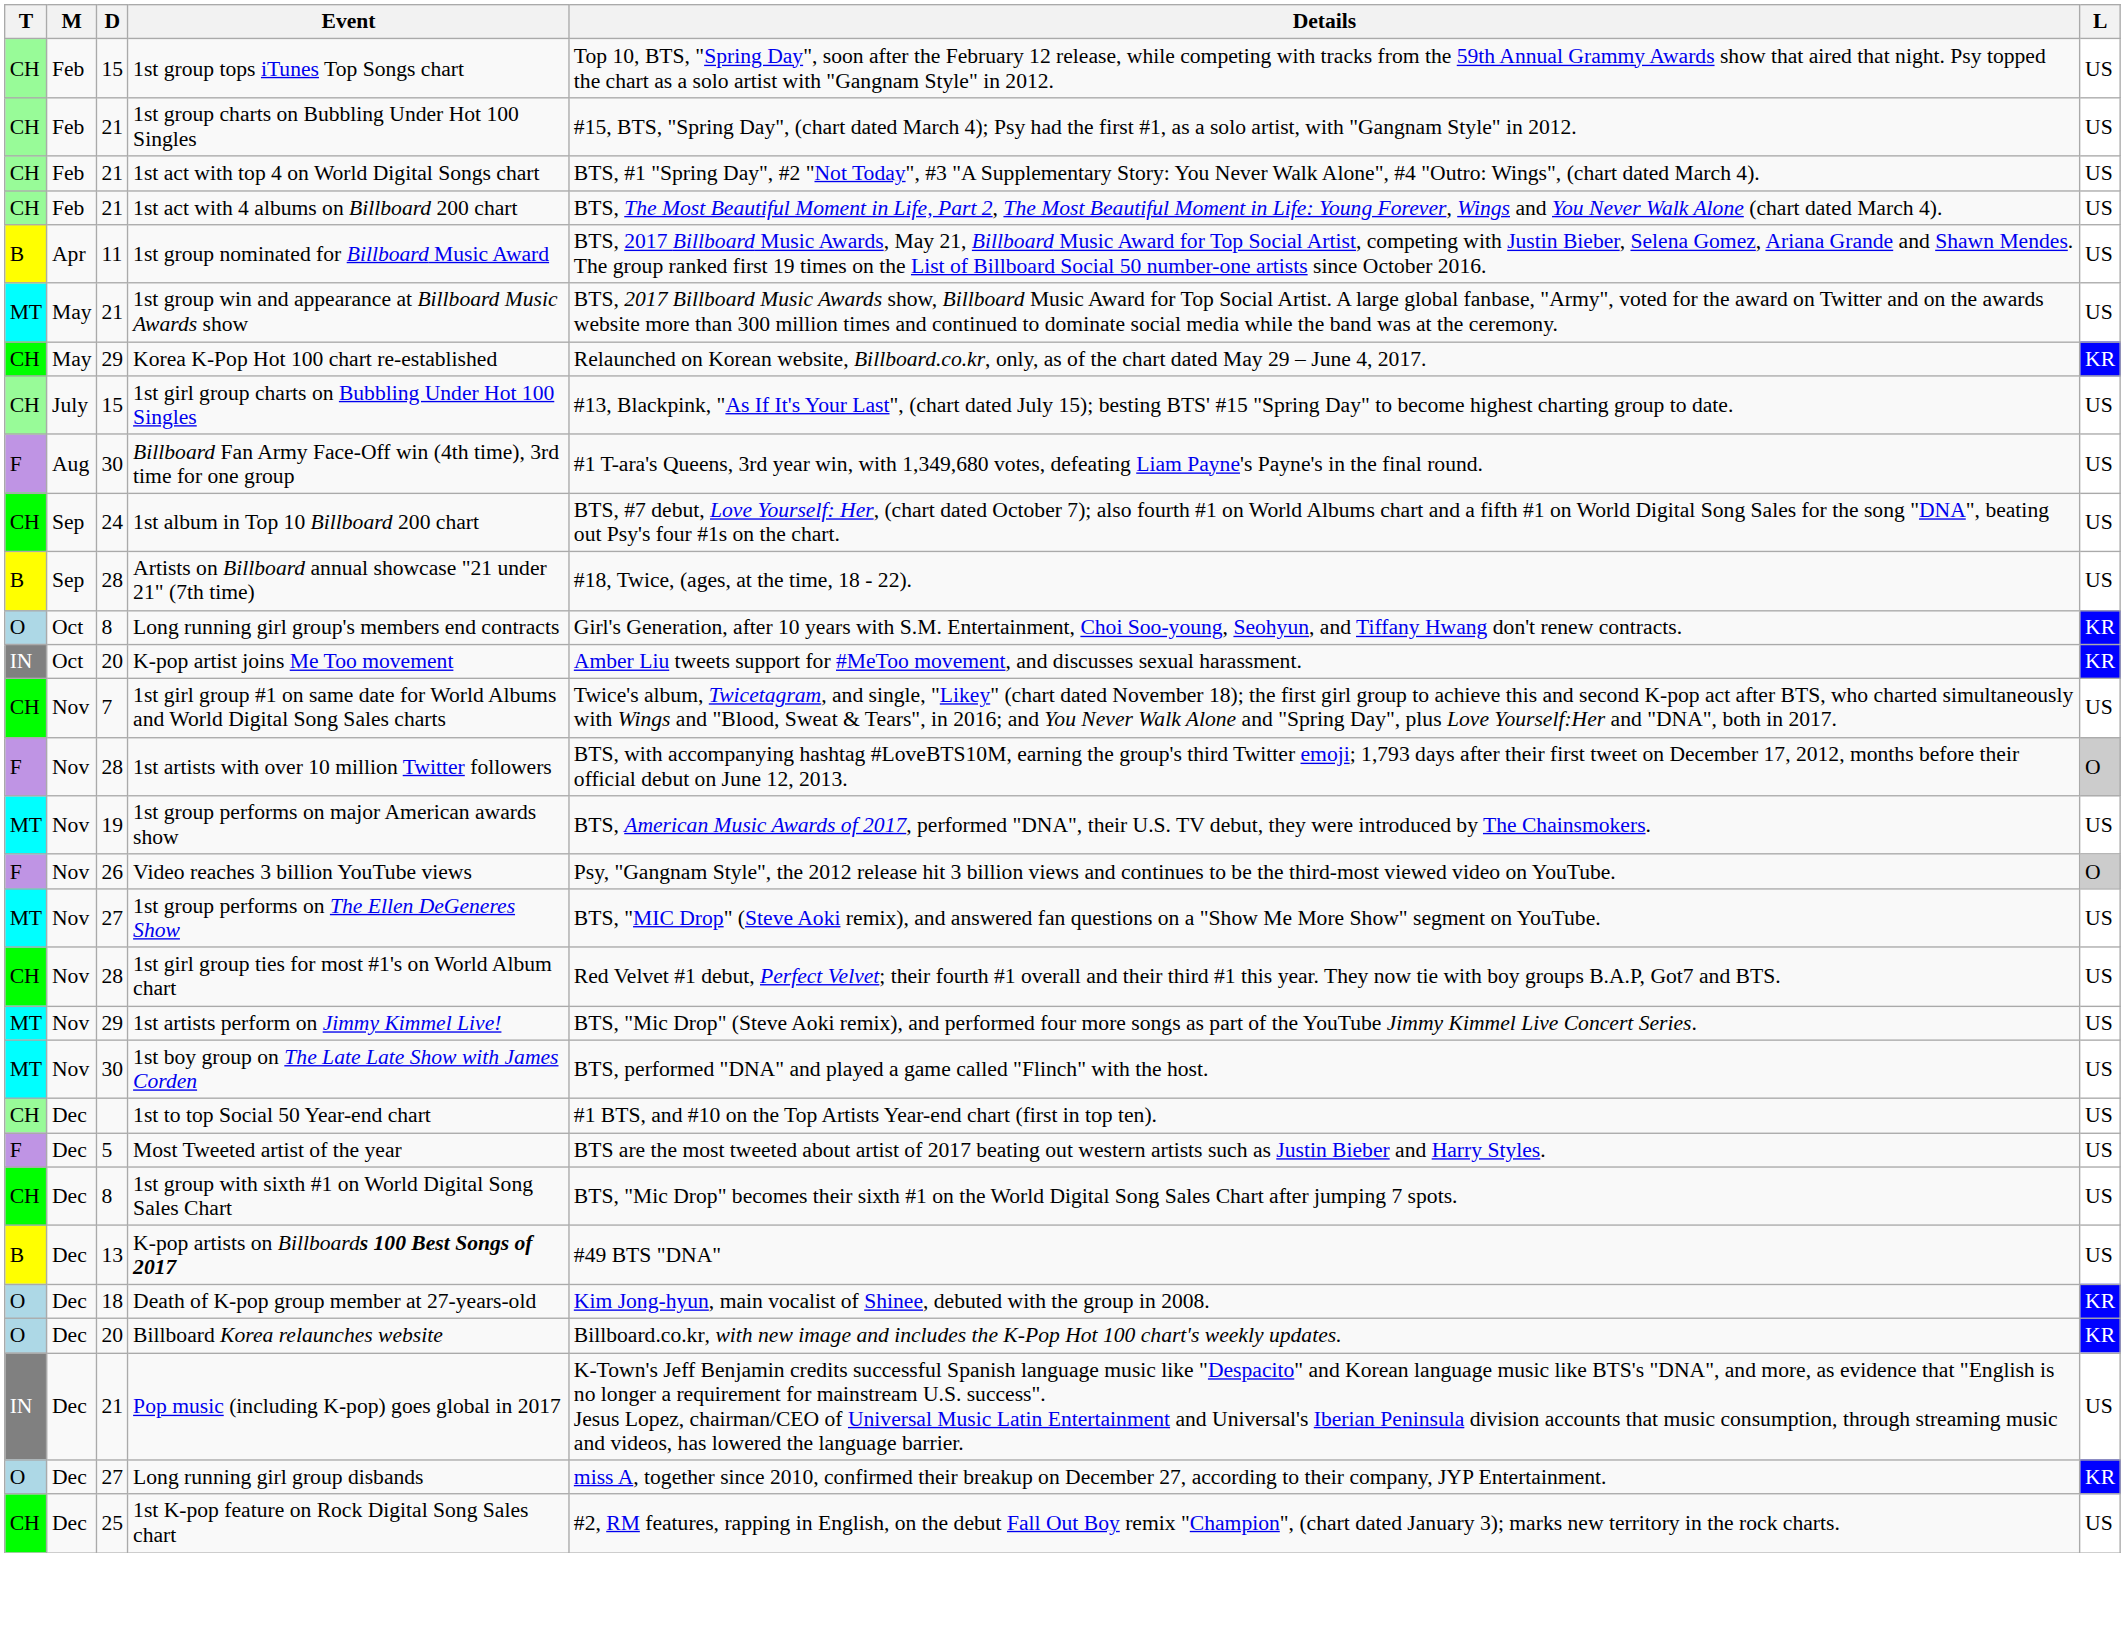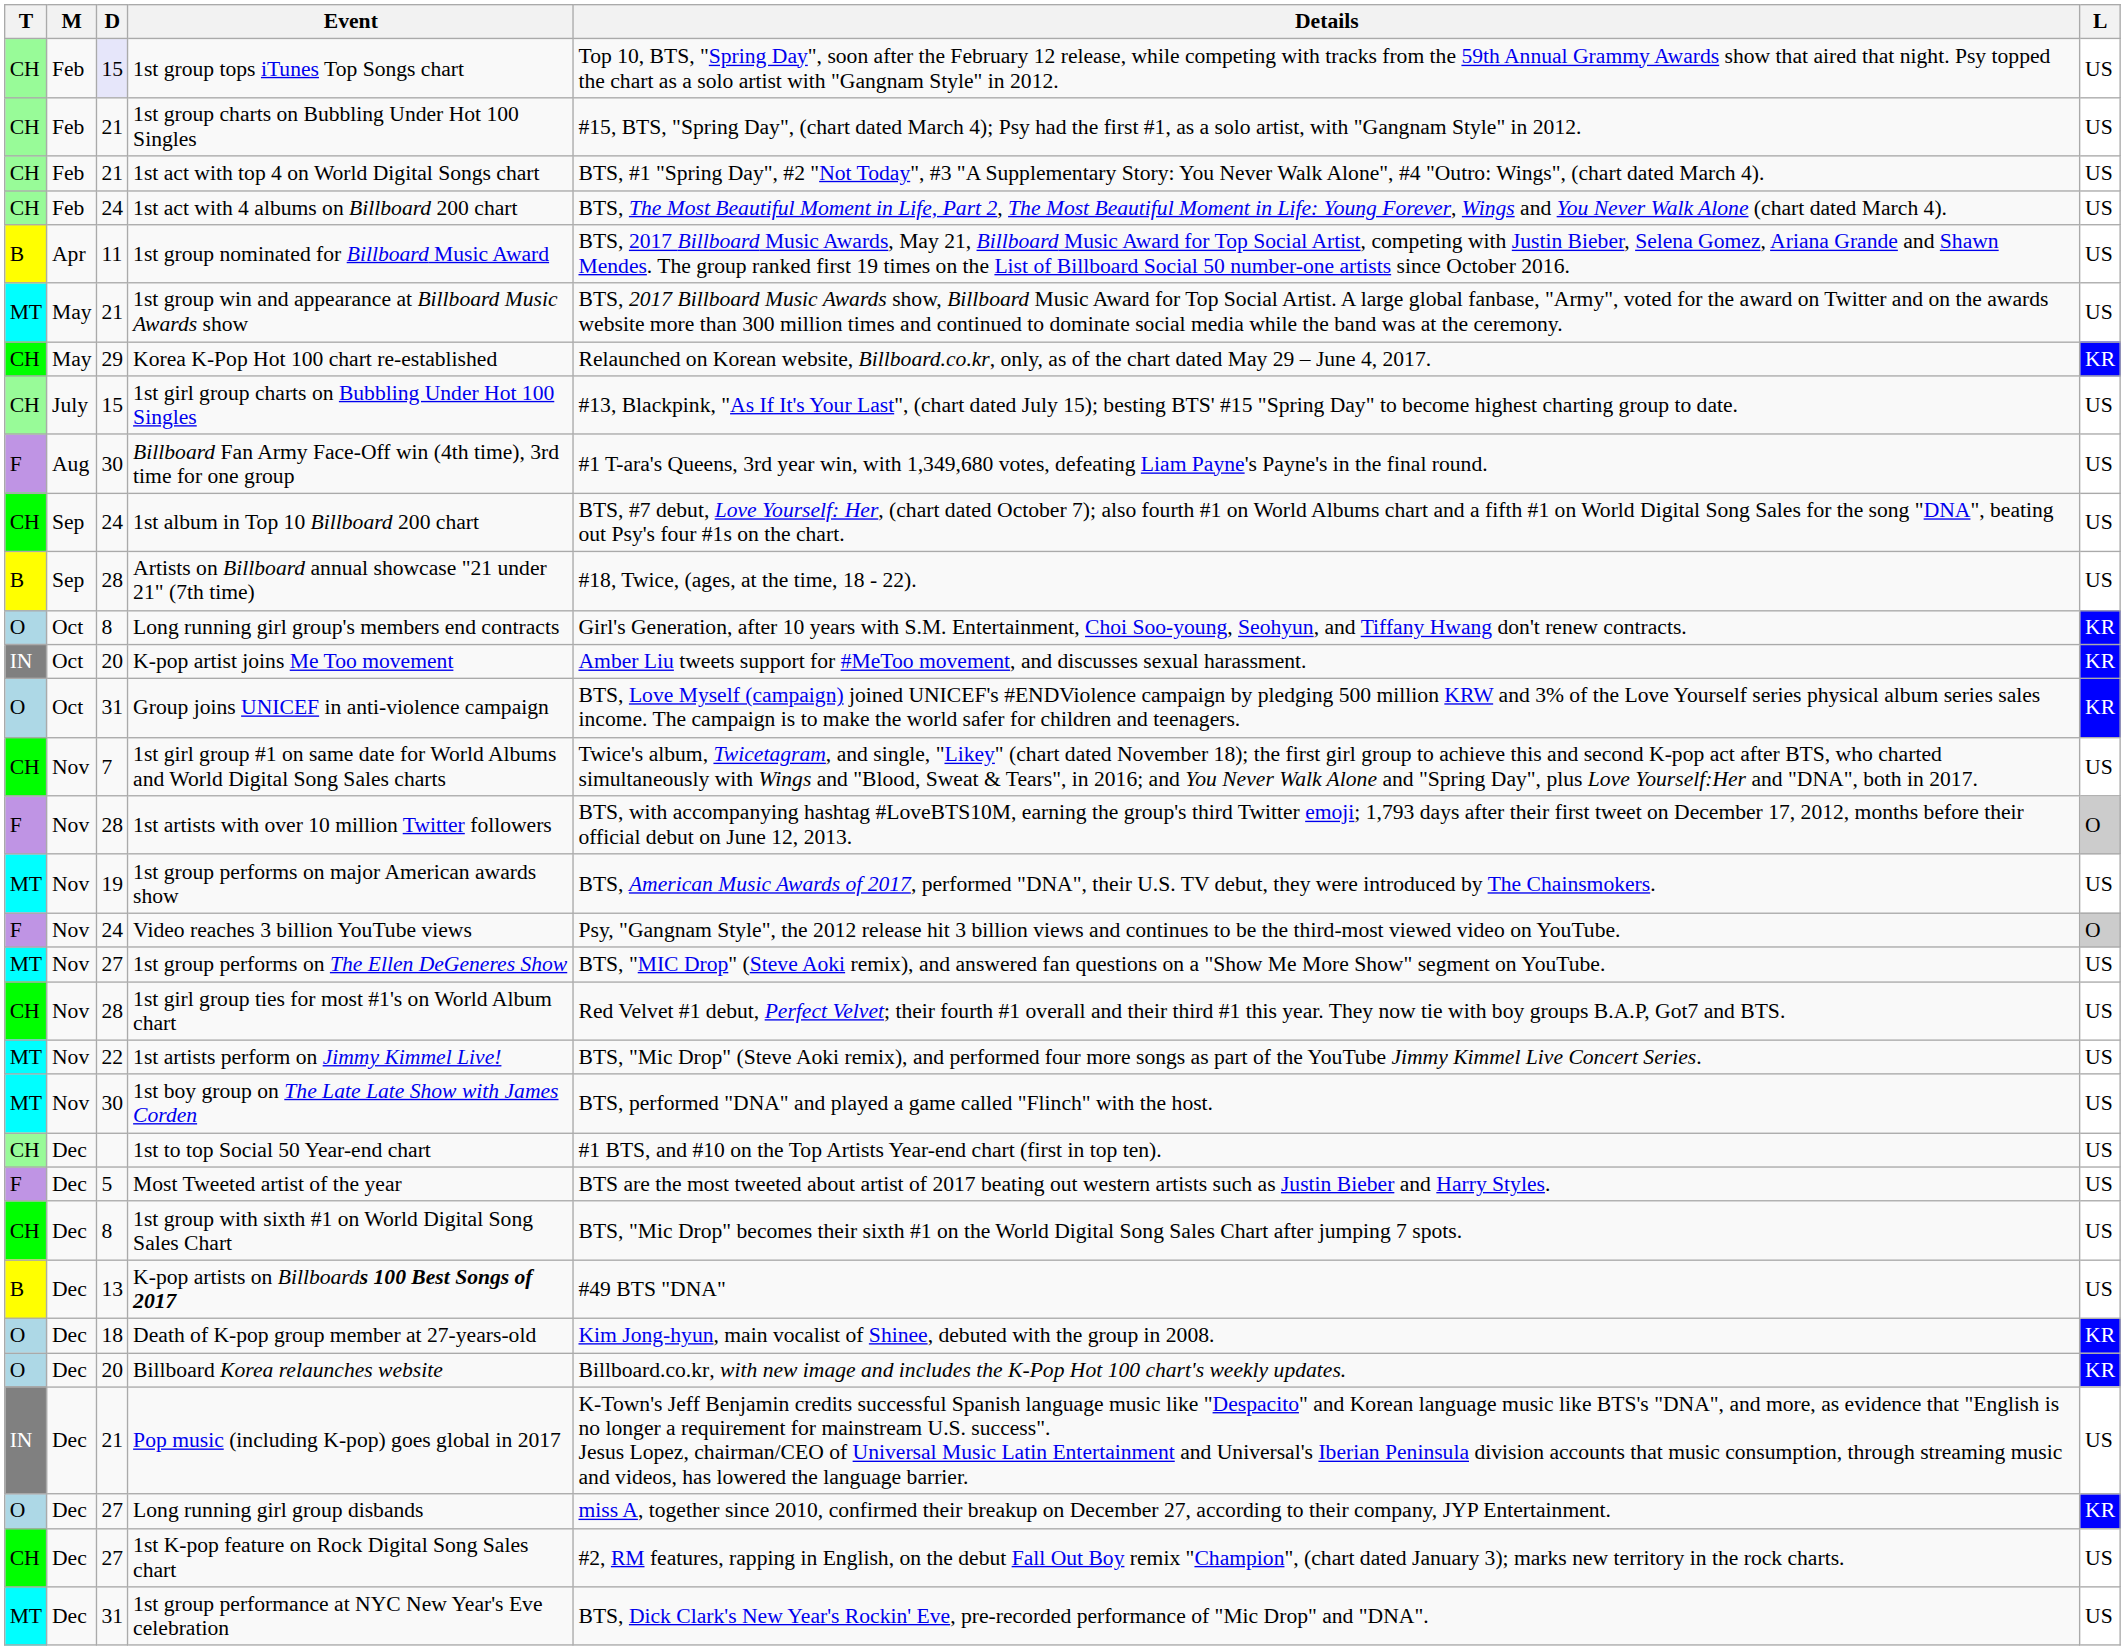 <table class="wikitable">
 <tr>
 <th>T</th>
 <th>M</th>
 <th>D</th>
 <th>Event</th>
 <th>Details</th>
 <th>L</th>
 </tr>
 <tr>
 <td style="background:palegreen">CH</td>
 <td>Feb</td>
-<td>15</td>
+<td style="background: lavender;">15</td>
 <td>1st group tops <a href='#'>iTunes</a> Top Songs chart</td>
 <td>Top 10, BTS, "<a href='#'>Spring Day</a>", soon after the February 12 release, while competing with tracks from the <a href='#'>59th Annual Grammy Awards</a> show that aired that night. Psy topped the chart as a solo artist with "Gangnam Style" in 2012.</td>
 <td style="background:white">US</td>
 </tr>
 <tr>
 <td style="background:palegreen">CH</td>
 <td>Feb</td>
 <td>21</td>
 <td>1st group charts on Bubbling Under Hot 100 Singles</td>
 <td>#15, BTS, "Spring Day", (chart dated March 4); Psy had the first #1, as a solo artist, with "Gangnam Style" in 2012.</td>
 <td style="background:white">US</td>
 </tr>
 <tr>
 <td style="background:palegreen">CH</td>
 <td>Feb</td>
 <td>21</td>
 <td>1st act with top 4 on World Digital Songs chart</td>
 <td>BTS, #1 "Spring Day", #2 "<a href='#'>Not Today</a>", #3 "A Supplementary Story: You Never Walk Alone", #4 "Outro: Wings", (chart dated March 4).</td>
 <td style="background:white">US</td>
 </tr>
 <tr>
 <td style="background:palegreen">CH</td>
 <td>Feb</td>
-<td>21</td>
+<td>24</td>
 <td>1st act with 4 albums on <em>Billboard</em> 200 chart</td>
 <td>BTS, <em><a href='#'>The Most Beautiful Moment in Life, Part 2</a></em>, <em><a href='#'>The Most Beautiful Moment in Life: Young Forever</a></em>, <em><a href='#'>Wings</a></em> and <em><a href='#'>You Never Walk Alone</a></em> (chart dated March 4).</td>
 <td style="background:white">US</td>
 </tr>
 <tr>
 <td style="background:yellow">B</td>
 <td>Apr</td>
 <td>11</td>
 <td>1st group nominated for <a href='#'><em>Billboard</em> Music Award</a></td>
 <td>BTS, <a href='#'>2017 <em>Billboard</em> Music Awards</a>, May 21, <a href='#'><em>Billboard</em> Music Award for Top Social Artist</a>, competing with <a href='#'>Justin Bieber</a>, <a href='#'>Selena Gomez</a>, <a href='#'>Ariana Grande</a> and <a href='#'>Shawn Mendes</a>. The group ranked first 19 times on the <a href='#'>List of Billboard Social 50 number-one artists</a> since October 2016.</td>
 <td style="background:white">US</td>
 </tr>
 <tr>
 <td style="background:aqua">MT</td>
 <td>May</td>
 <td>21</td>
 <td>1st group win and appearance at <em>Billboard Music Awards</em> show</td>
 <td>BTS, <em>2017 Billboard Music Awards</em> show, <em>Billboard</em> Music Award for Top Social Artist. A large global fanbase, "Army", voted for the award on Twitter and on the awards website more than 300 million times and continued to dominate social media while the band was at the ceremony.</td>
 <td style="background:white">US</td>
 </tr>
 <tr>
 <td style="background:lime">CH</td>
 <td>May</td>
 <td>29</td>
 <td>Korea K-Pop Hot 100 chart re-established</td>
 <td>Relaunched on Korean website, <em>Billboard.co.kr</em>, only, as of the chart dated May 29 – June 4, 2017.</td>
 <td style="background:blue; color:white">KR</td>
 </tr>
 <tr>
 <td style="background:palegreen">CH</td>
 <td>July</td>
 <td>15</td>
 <td>1st girl group charts on <a href='#'>Bubbling Under Hot 100 Singles</a></td>
 <td>#13, Blackpink, "<a href='#'>As If It's Your Last</a>", (chart dated July 15); besting BTS' #15 "Spring Day" to become highest charting group to date.</td>
 <td style="background:white">US</td>
 </tr>
 <tr>
 <td style="background:#BF94E4">F</td>
 <td>Aug</td>
 <td>30</td>
 <td><em>Billboard</em> Fan Army Face-Off win (4th time), 3rd time for one group</td>
 <td>#1 T-ara's Queens, 3rd year win, with 1,349,680 votes, defeating <a href='#'>Liam Payne</a>'s Payne's in the final round.</td>
 <td style="background:white">US</td>
 </tr>
 <tr>
 <td style="background:lime">CH</td>
 <td>Sep</td>
 <td>24</td>
 <td>1st album in Top 10 <em>Billboard</em> 200 chart</td>
 <td>BTS, #7 debut, <em><a href='#'>Love Yourself: Her</a></em>, (chart dated October 7); also fourth #1 on World Albums chart and a fifth #1 on World Digital Song Sales for the song "<a href='#'>DNA</a>", beating out Psy's four #1s on the chart.</td>
 <td style="background:white">US</td>
 </tr>
 <tr>
 <td style="background:yellow">B</td>
 <td>Sep</td>
 <td>28</td>
 <td>Artists on <em>Billboard</em> annual showcase "21 under 21" (7th time)</td>
 <td>#18, Twice, (ages, at the time, 18 - 22).</td>
 <td style="background:white">US</td>
 </tr>
 <tr>
 <td style="background:lightBlue">O</td>
 <td>Oct</td>
 <td>8</td>
 <td>Long running girl group's members end contracts</td>
 <td>Girl's Generation, after 10 years with S.M. Entertainment, <a href='#'>Choi Soo-young</a>, <a href='#'>Seohyun</a>, and <a href='#'>Tiffany Hwang</a> don't renew contracts.</td>
 <td style="background:blue; color:white">KR</td>
 </tr>
 <tr>
 <td style="background:gray; color:white">IN</td>
 <td>Oct</td>
 <td>20</td>
 <td>K-pop artist joins <a href='#'>Me Too movement</a></td>
 <td><a href='#'>Amber Liu</a> tweets support for <a href='#'>#MeToo movement</a>, and discusses sexual harassment.</td>
 <td style="background:blue; color:white">KR</td>
 </tr>
 <tr>
+<td style="background:lightBlue">O</td>
+<td>Oct</td>
+<td>31</td>
+<td>Group joins <a href='#'>UNICEF</a> in anti-violence campaign</td>
+<td>BTS, <a href='#'>Love Myself (campaign)</a> joined UNICEF's #ENDViolence campaign by pledging 500 million <a href='#'>KRW</a> and 3% of the Love Yourself series physical album series sales income. The campaign is to make the world safer for children and teenagers.</td>
+<td style="background:blue; color:white">KR</td>
+</tr>
+<tr>
 <td style="background:lime">CH</td>
 <td>Nov</td>
 <td>7</td>
 <td>1st girl group #1 on same date for World Albums and World Digital Song Sales charts</td>
 <td>Twice's album, <em><a href='#'>Twicetagram</a></em>, and single, "<a href='#'>Likey</a>" (chart dated November 18); the first girl group to achieve this and second K-pop act after BTS, who charted simultaneously with <em>Wings</em> and "Blood, Sweat & Tears", in 2016; and <em>You Never Walk Alone</em> and "Spring Day", plus <em>Love Yourself:Her</em> and "DNA", both in 2017.</td>
 <td style="background:white">US</td>
 </tr>
 <tr>
 <td style="background:#BF94E4">F</td>
 <td>Nov</td>
 <td>28</td>
 <td>1st artists with over 10 million <a href='#'>Twitter</a> followers</td>
 <td>BTS, with accompanying hashtag #LoveBTS10M, earning the group's third Twitter <a href='#'>emoji</a>; 1,793 days after their first tweet on December 17, 2012, months before their official debut on June 12, 2013.</td>
 <td style="background:#ccc">O</td>
 </tr>
 <tr>
 <td style="background:aqua">MT</td>
 <td>Nov</td>
 <td>19</td>
 <td>1st group performs on major American awards show</td>
 <td>BTS, <em><a href='#'>American Music Awards of 2017</a></em>, performed "DNA", their U.S. TV debut, they were introduced by <a href='#'>The Chainsmokers</a>.</td>
 <td style="background:white">US</td>
 </tr>
 <tr>
 <td style="background:#BF94E4">F</td>
 <td>Nov</td>
-<td>26</td>
+<td>24</td>
 <td>Video reaches 3 billion YouTube views</td>
 <td>Psy, "Gangnam Style", the 2012 release hit 3 billion views and continues to be the third-most viewed video on YouTube.</td>
 <td style="background:#ccc">O</td>
 </tr>
 <tr>
 <td style="background:aqua">MT</td>
 <td>Nov</td>
 <td>27</td>
 <td>1st group performs on <em><a href='#'>The Ellen DeGeneres Show</a></em></td>
 <td>BTS, "<a href='#'>MIC Drop</a>" (<a href='#'>Steve Aoki</a> remix), and answered fan questions on a "Show Me More Show" segment on YouTube.</td>
 <td style="background:white">US</td>
 </tr>
 <tr>
 <td style="background:lime">CH</td>
 <td>Nov</td>
 <td>28</td>
 <td>1st girl group ties for most #1's on World Album chart</td>
 <td>Red Velvet #1 debut, <em><a href='#'>Perfect Velvet</a></em>; their fourth #1 overall and their third #1 this year. They now tie with boy groups B.A.P, Got7 and BTS.</td>
 <td style="background:white">US</td>
 </tr>
 <tr>
 <td style="background:aqua">MT</td>
 <td>Nov</td>
-<td>29</td>
+<td>22</td>
 <td>1st artists perform on <em><a href='#'>Jimmy Kimmel Live!</a></em></td>
 <td>BTS, "Mic Drop" (Steve Aoki remix), and performed four more songs as part of the YouTube <em>Jimmy Kimmel Live Concert Series</em>.</td>
 <td style="background:white">US</td>
 </tr>
 <tr>
 <td style="background:aqua">MT</td>
 <td>Nov</td>
 <td>30</td>
 <td>1st boy group on <em><a href='#'>The Late Late Show with James Corden</a></em></td>
 <td>BTS, performed "DNA" and played a game called "Flinch" with the host.</td>
 <td style="background:white">US</td>
 </tr>
 <tr>
 <td style="background:palegreen">CH</td>
 <td>Dec</td>
 <td></td>
 <td>1st to top Social 50 Year-end chart</td>
 <td>#1 BTS, and #10 on the Top Artists Year-end chart (first in top ten).</td>
 <td style="background:white">US</td>
 </tr>
 <tr>
 <td style="background:#BF94E4">F</td>
 <td>Dec</td>
 <td>5</td>
 <td>Most Tweeted artist of the year</td>
 <td>BTS are the most tweeted about artist of 2017 beating out western artists such as <a href='#'>Justin Bieber</a> and <a href='#'>Harry Styles</a>.</td>
 <td style="background:white">US</td>
 </tr>
 <tr>
 <td style="background:lime">CH</td>
 <td>Dec</td>
 <td>8</td>
 <td>1st group with sixth #1 on World Digital Song Sales Chart</td>
 <td>BTS, "Mic Drop" becomes their sixth #1 on the World Digital Song Sales Chart after jumping 7 spots.</td>
 <td style="background:white">US</td>
 </tr>
 <tr>
 <td style="background:yellow">B</td>
 <td>Dec</td>
 <td>13</td>
 <td>K-pop artists on <em>Billboard<strong>s 100 Best Songs of 2017</td>
 <td>#49 BTS "DNA"</td>
 <td style="background:white">US</td>
 </tr>
 <tr>
 <td style="background:lightBlue">O</td>
 <td>Dec</td>
 <td>18</td>
 <td>Death of K-pop group member at 27-years-old</td>
 <td><a href='#'>Kim Jong-hyun</a>, main vocalist of <a href='#'>Shinee</a>, debuted with the group in 2008.</td>
 <td style="background:blue; color:white">KR</td>
 </tr>
 <tr>
 <td style="background:lightBlue">O</td>
 <td>Dec</td>
 <td>20</td>
 <td></em>Billboard<em> Korea relaunches website</td>
 <td></em>Billboard.co.kr<em>, with new image and includes the K-Pop Hot 100 chart's weekly updates.</td>
 <td style="background:blue; color:white">KR</td>
 </tr>
 <tr>
 <td style="background:gray; color:white">IN</td>
 <td>Dec</td>
 <td>21</td>
 <td><a href='#'>Pop music</a> (including K-pop) goes global in 2017</td>
 <td>K-Town's Jeff Benjamin credits successful Spanish language music like "<a href='#'>Despacito</a>" and Korean language music like BTS's "DNA", and more, as evidence that "English is no longer a requirement for mainstream U.S. success".<br>Jesus Lopez, chairman/CEO of <a href='#'>Universal Music Latin Entertainment</a> and Universal's <a href='#'>Iberian Peninsula</a> division accounts that music consumption, through streaming music and videos, has lowered the language barrier.</td>
 <td style="background:white">US</td>
 </tr>
 <tr>
 <td style="background:lightBlue">O</td>
 <td>Dec</td>
 <td>27</td>
 <td>Long running girl group disbands</td>
 <td><a href='#'>miss A</a>, together since 2010, confirmed their breakup on December 27, according to their company, JYP Entertainment.</td>
 <td style="background:blue; color:white">KR</td>
 </tr>
 <tr>
 <td style="background:lime">CH</td>
 <td>Dec</td>
-<td>25</td>
+<td>27</td>
 <td>1st K-pop feature on Rock Digital Song Sales chart</td>
 <td>#2, <a href='#'>RM</a> features, rapping in English, on the debut <a href='#'>Fall Out Boy</a> remix "<a href='#'>Champion</a>", (chart dated January 3); marks new territory in the rock charts.</td>
 <td style="background:white">US</td>
 </tr>
+<tr>
+<td style="background:aqua">MT</td>
+<td>Dec</td>
+<td>31</td>
+<td>1st group performance at NYC New Year's Eve celebration</td>
+<td>BTS, <a href='#'>Dick Clark's New Year's Rockin' Eve</a>, pre-recorded performance of "Mic Drop" and "DNA".</td>
+<td style="background:white">US</td>
+</tr>
 </table>
